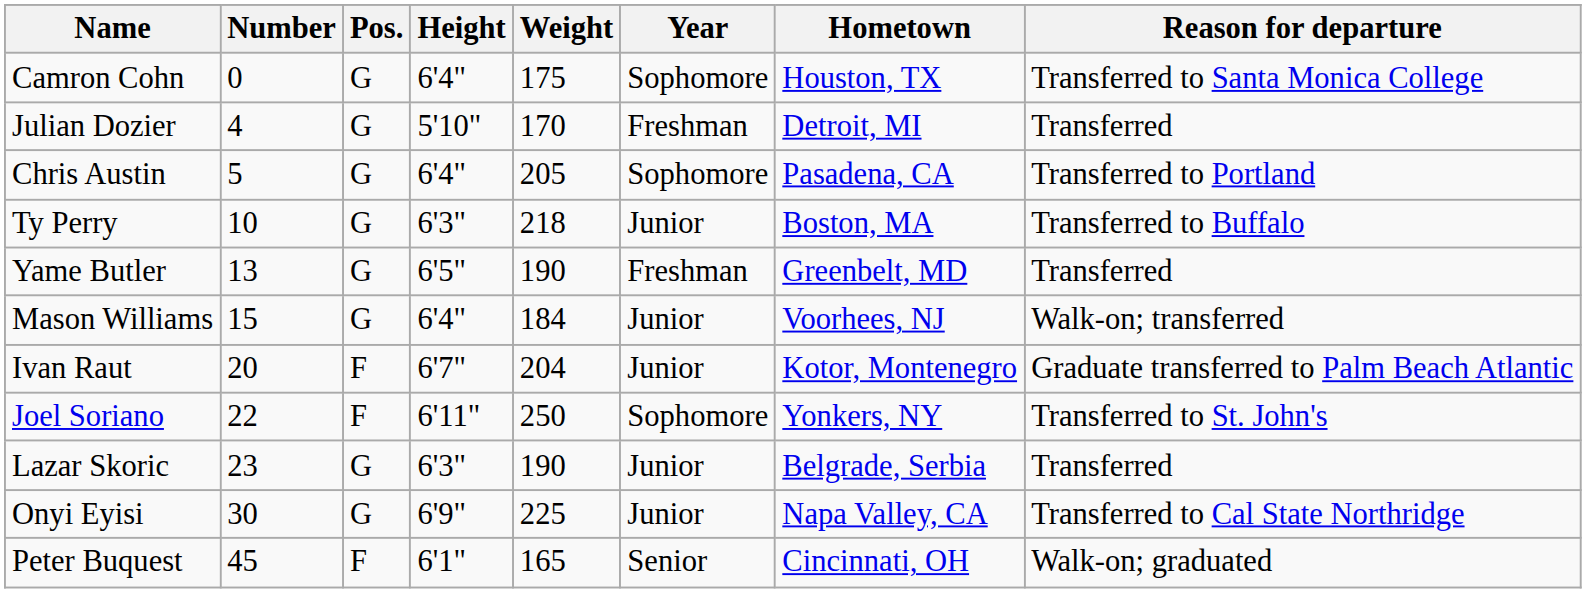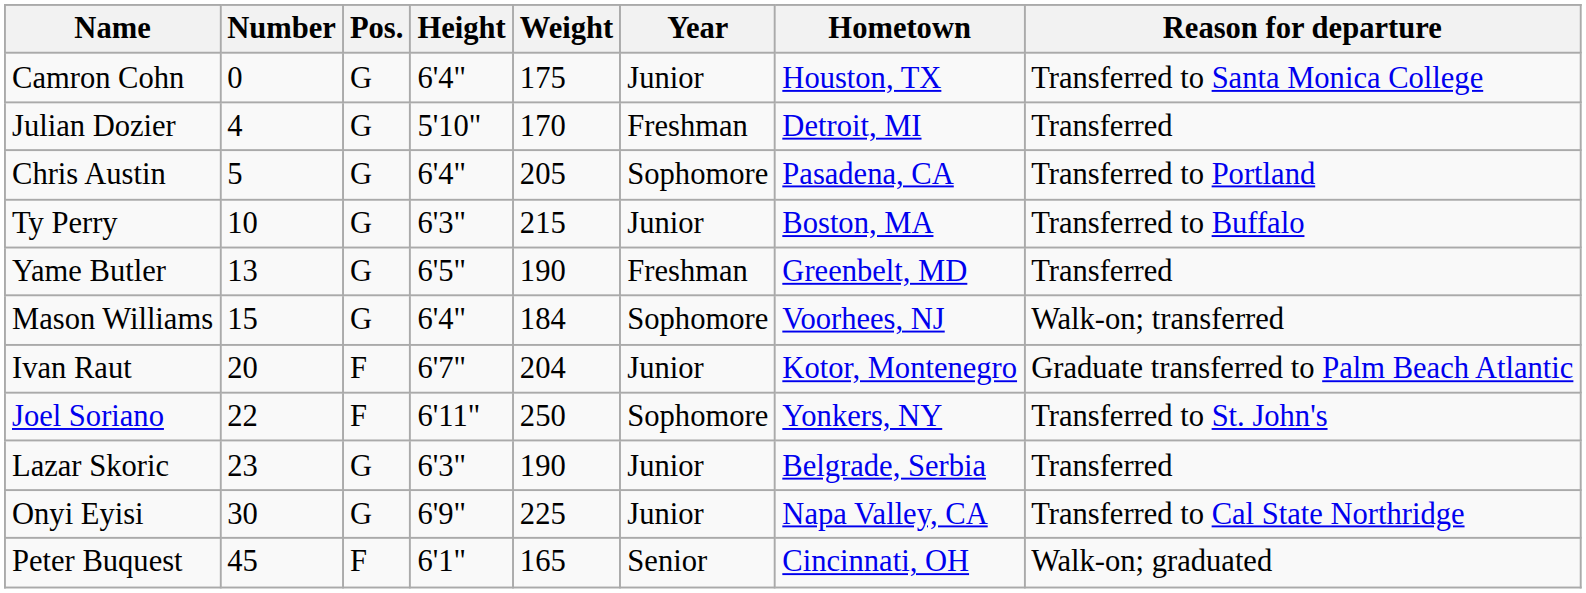 <table class="wikitable sortable" border="1">
 <tr>
 <th>Name</th>
 <th>Number</th>
 <th>Pos.</th>
 <th>Height</th>
 <th>Weight</th>
 <th>Year</th>
 <th>Hometown</th>
 <th class="unsortable">Reason for departure</th>
 </tr>
 <tr>
 <td>Camron Cohn</td>
 <td>0</td>
 <td>G</td>
 <td>6'4"</td>
 <td>175</td>
-<td>Sophomore</td>
+<td>Junior</td>
 <td><a href='#'>Houston, TX</a></td>
 <td>Transferred to <a href='#'>Santa Monica College</a></td>
 </tr>
 <tr>
 <td>Julian Dozier</td>
 <td>4</td>
 <td>G</td>
 <td>5'10"</td>
 <td>170</td>
 <td>Freshman</td>
 <td><a href='#'>Detroit, MI</a></td>
 <td>Transferred</td>
 </tr>
 <tr>
 <td>Chris Austin</td>
 <td>5</td>
 <td>G</td>
 <td>6'4"</td>
 <td>205</td>
 <td>Sophomore</td>
 <td><a href='#'>Pasadena, CA</a></td>
 <td>Transferred to <a href='#'>Portland</a></td>
 </tr>
 <tr>
 <td>Ty Perry</td>
 <td>10</td>
 <td>G</td>
 <td>6'3"</td>
-<td>218</td>
+<td>215</td>
 <td>Junior</td>
 <td><a href='#'>Boston, MA</a></td>
 <td>Transferred to <a href='#'>Buffalo</a></td>
 </tr>
 <tr>
 <td>Yame Butler</td>
 <td>13</td>
 <td>G</td>
 <td>6'5"</td>
 <td>190</td>
 <td>Freshman</td>
 <td><a href='#'>Greenbelt, MD</a></td>
 <td>Transferred</td>
 </tr>
 <tr>
 <td>Mason Williams</td>
 <td>15</td>
 <td>G</td>
 <td>6'4"</td>
 <td>184</td>
-<td>Junior</td>
+<td>Sophomore</td>
 <td><a href='#'>Voorhees, NJ</a></td>
 <td>Walk-on; transferred</td>
 </tr>
 <tr>
 <td>Ivan Raut</td>
 <td>20</td>
 <td>F</td>
 <td>6'7"</td>
 <td>204</td>
 <td>Junior</td>
 <td><a href='#'>Kotor, Montenegro</a></td>
 <td>Graduate transferred to <a href='#'>Palm Beach Atlantic</a></td>
 </tr>
 <tr>
 <td><a href='#'>Joel Soriano</a></td>
 <td>22</td>
 <td>F</td>
 <td>6'11"</td>
 <td>250</td>
 <td>Sophomore</td>
 <td><a href='#'>Yonkers, NY</a></td>
 <td>Transferred to <a href='#'>St. John's</a></td>
 </tr>
 <tr>
 <td>Lazar Skoric</td>
 <td>23</td>
 <td>G</td>
 <td>6'3"</td>
 <td>190</td>
 <td>Junior</td>
 <td><a href='#'>Belgrade, Serbia</a></td>
 <td>Transferred</td>
 </tr>
 <tr>
 <td>Onyi Eyisi</td>
 <td>30</td>
 <td>G</td>
 <td>6'9"</td>
 <td>225</td>
 <td>Junior</td>
 <td><a href='#'>Napa Valley, CA</a></td>
 <td>Transferred to <a href='#'>Cal State Northridge</a></td>
 </tr>
 <tr>
 <td>Peter Buquest</td>
 <td>45</td>
 <td>F</td>
 <td>6'1"</td>
 <td>165</td>
 <td>Senior</td>
 <td><a href='#'>Cincinnati, OH</a></td>
 <td>Walk-on; graduated</td>
 </tr>
 </table>
